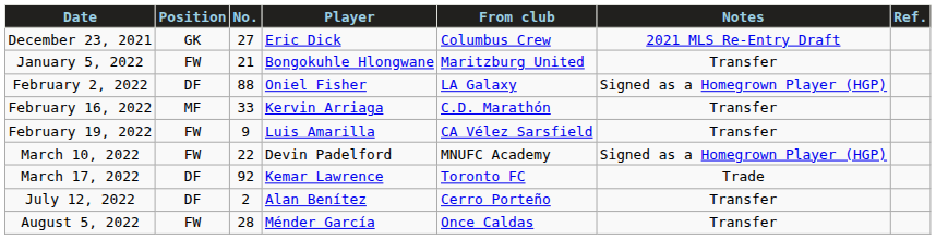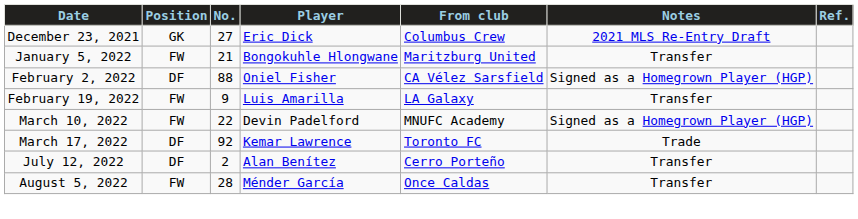 <table class="wikitable sortable" style="text-align:center">
 <tr>
 <th style="background:#21201E;color:#9BCEE3;border:1px solid #E1E2DD">Date</th>
 <th style="background:#21201E;color:#9BCEE3;border:1px solid #E1E2DD">Position</th>
 <th style="background:#21201E;color:#9BCEE3;border:1px solid #E1E2DD">No.</th>
 <th style="background:#21201E;color:#9BCEE3;border:1px solid #E1E2DD">Player</th>
 <th style="background:#21201E;color:#9BCEE3;border:1px solid #E1E2DD">From club</th>
 <th style="background:#21201E;color:#9BCEE3;border:1px solid #E1E2DD">Notes</th>
 <th style="background:#21201E;color:#9BCEE3;border:1px solid #E1E2DD">Ref.</th>
 </tr>
 <tr>
 <td>December 23, 2021</td>
 <td>GK</td>
 <td>27</td>
 <td style="text-align:left"> <a href='#'>Eric Dick</a></td>
 <td style="text-align:left"> <a href='#'>Columbus Crew</a></td>
 <td><a href='#'>2021 MLS Re-Entry Draft</a></td>
 <td></td>
 </tr>
 <tr>
 <td>January 5, 2022</td>
 <td>FW</td>
 <td>21</td>
 <td style="text-align:left"> <a href='#'>Bongokuhle Hlongwane</a></td>
 <td style="text-align:left"> <a href='#'>Maritzburg United</a></td>
 <td>Transfer</td>
 <td></td>
 </tr>
 <tr>
 <td>February 2, 2022</td>
 <td>DF</td>
 <td>88</td>
 <td style="text-align:left"> <a href='#'>Oniel Fisher</a></td>
-<td style="text-align:left"> <a href='#'>LA Galaxy</a></td>
+<td style="text-align:left"> <a href='#'>CA Vélez Sarsfield</a></td>
 <td>Signed as a <a href='#'>Homegrown Player (HGP)</a></td>
-<td></td>
-</tr>
-<tr>
-<td>February 16, 2022</td>
-<td>MF</td>
-<td>33</td>
-<td style="text-align:left"> <a href='#'>Kervin Arriaga</a></td>
-<td style="text-align:left"> <a href='#'>C.D. Marathón</a></td>
-<td>Transfer</td>
 <td></td>
 </tr>
 <tr>
 <td>February 19, 2022</td>
 <td>FW</td>
 <td>9</td>
 <td style="text-align:left"> <a href='#'>Luis Amarilla</a></td>
-<td style="text-align:left"> <a href='#'>CA Vélez Sarsfield</a></td>
+<td style="text-align:left"> <a href='#'>LA Galaxy</a></td>
 <td>Transfer</td>
 <td></td>
 </tr>
 <tr>
 <td>March 10, 2022</td>
 <td>FW</td>
 <td>22</td>
 <td style="text-align:left"> Devin Padelford</td>
 <td style="text-align:left"> MNUFC Academy</td>
 <td>Signed as a <a href='#'>Homegrown Player (HGP)</a></td>
 <td></td>
 </tr>
 <tr>
 <td>March 17, 2022</td>
 <td>DF</td>
 <td>92</td>
 <td style="text-align:left"> <a href='#'>Kemar Lawrence</a></td>
 <td style="text-align:left"> <a href='#'>Toronto FC</a></td>
 <td>Trade</td>
 <td></td>
 </tr>
 <tr>
 <td>July 12, 2022</td>
 <td>DF</td>
 <td>2</td>
 <td style="text-align:left"> <a href='#'>Alan Benítez</a></td>
 <td style="text-align:left"> <a href='#'>Cerro Porteño</a></td>
 <td>Transfer</td>
 <td></td>
 </tr>
 <tr>
 <td>August 5, 2022</td>
 <td>FW</td>
 <td>28</td>
 <td style="text-align:left"> <a href='#'>Ménder García</a></td>
 <td style="text-align:left"> <a href='#'>Once Caldas</a></td>
 <td>Transfer</td>
 <td></td>
 </tr>
 </table>
